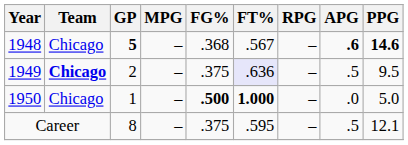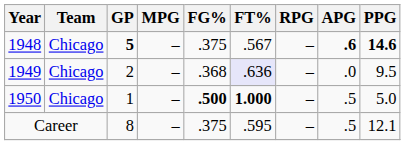 <table class="wikitable sortable" style="font-size:95%; text-align:right;">
 <tr>
 <th>Year</th>
 <th>Team</th>
 <th>GP</th>
 <th>MPG</th>
 <th>FG%</th>
 <th>FT%</th>
 <th>RPG</th>
 <th>APG</th>
 <th>PPG</th>
 </tr>
 <tr>
 <td style="text-align:left;"><a href='#'>1948</a></td>
 <td style="text-align:left;"><a href='#'>Chicago</a></td>
 <td><strong>5</strong></td>
 <td>–</td>
-<td>.368</td>
+<td>.375</td>
 <td>.567</td>
 <td>–</td>
 <td><strong>.6</strong></td>
 <td><strong>14.6</strong></td>
 </tr>
 <tr>
 <td style="text-align:left;"><a href='#'>1949</a></td>
-<td style="text-align:left;"><strong><a href='#'>Chicago</a></strong></td>
+<td style="text-align:left;"><a href='#'>Chicago</a></td>
 <td>2</td>
 <td>–</td>
-<td>.375</td>
+<td>.368</td>
 <td style="background: lavender;">.636</td>
 <td>–</td>
-<td>.5</td>
+<td>.0</td>
 <td>9.5</td>
 </tr>
 <tr>
 <td style="text-align:left;"><a href='#'>1950</a></td>
 <td style="text-align:left;"><a href='#'>Chicago</a></td>
 <td>1</td>
 <td>–</td>
 <td><strong>.500</strong></td>
 <td><strong>1.000</strong></td>
 <td>–</td>
-<td>.0</td>
+<td>.5</td>
 <td>5.0</td>
 </tr>
 <tr>
 <td style="text-align:center;" colspan="2">Career</td>
 <td>8</td>
 <td>–</td>
 <td>.375</td>
 <td>.595</td>
 <td>–</td>
 <td>.5</td>
 <td>12.1</td>
 </tr>
 <tr>
 </tr>
 </table>
